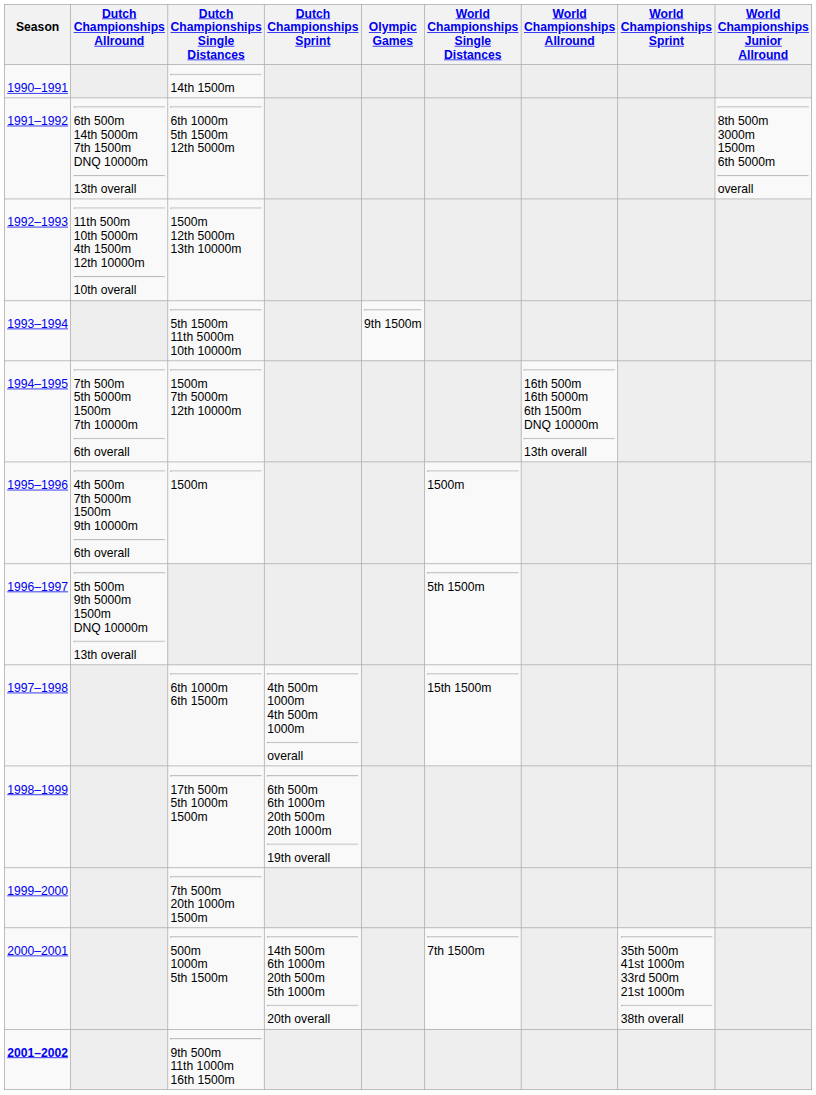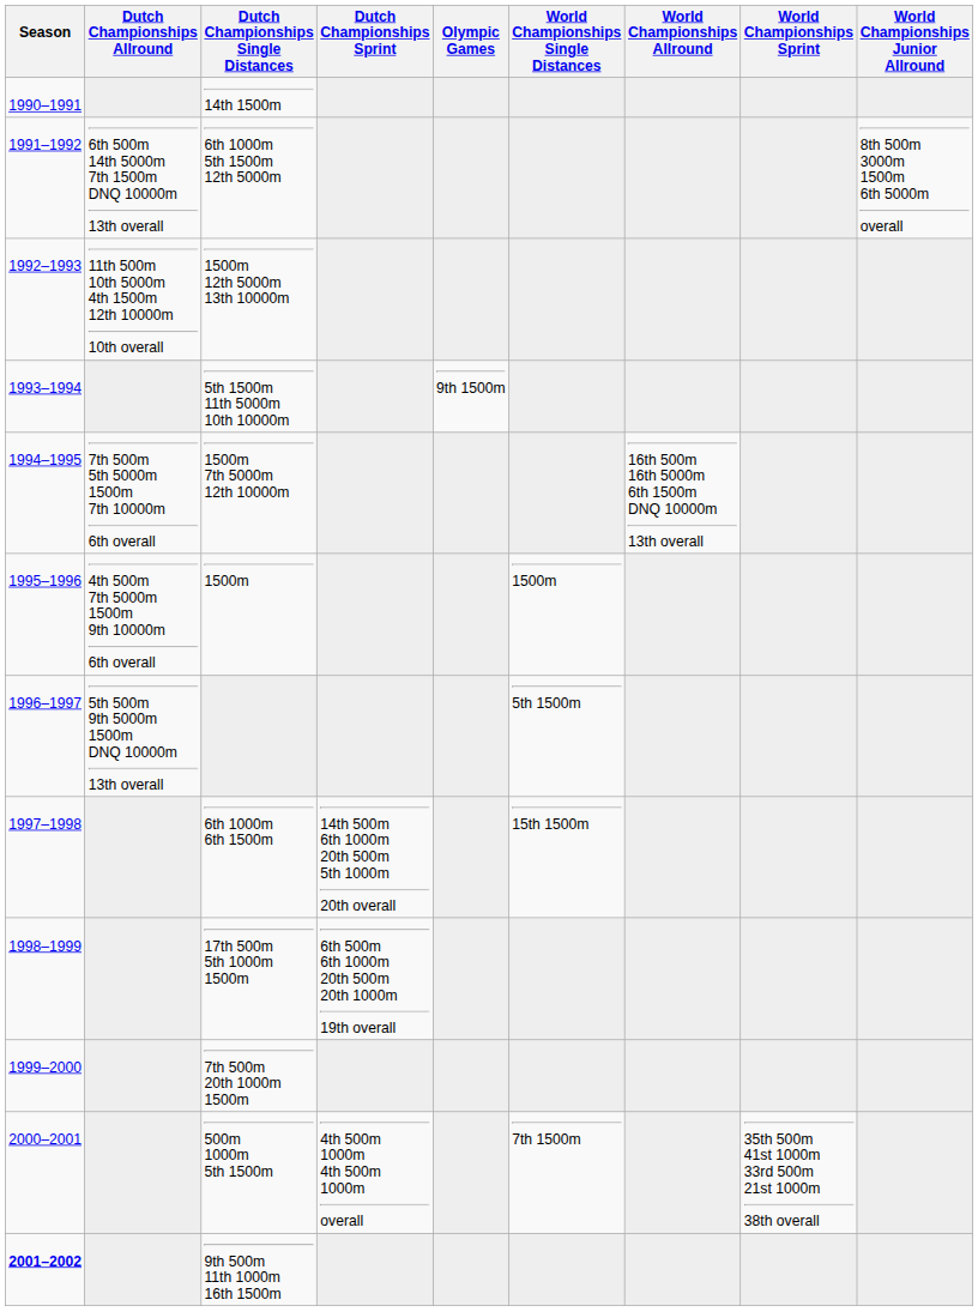 <table class="wikitable">
 <tr style="vertical-align: top;">
 <th><br> Season</th>
 <th><a href='#'>Dutch <br> Championships <br> Allround</a></th>
 <th><a href='#'>Dutch <br> Championships <br> Single <br> Distances</a></th>
 <th><a href='#'>Dutch <br> Championships <br> Sprint</a></th>
 <th> <br> <a href='#'>Olympic <br> Games</a></th>
 <th><a href='#'>World <br> Championships <br> Single <br> Distances</a></th>
 <th><a href='#'>World <br> Championships <br> Allround</a></th>
 <th><a href='#'>World <br> Championships <br> Sprint</a></th>
 <th><a href='#'>World <br> Championships <br> Junior <br> Allround</a></th>
 </tr>
 <tr style="vertical-align: top;">
 <td><br> <a href='#'>1990–1991</a></td>
 <td bgcolor=#EEEEEE></td>
 <td> <hr> 14th 1500m</td>
 <td bgcolor=#EEEEEE></td>
 <td bgcolor=#EEEEEE></td>
 <td bgcolor=#EEEEEE></td>
 <td bgcolor=#EEEEEE></td>
 <td bgcolor=#EEEEEE></td>
 <td bgcolor=#EEEEEE></td>
 </tr>
 <tr style="vertical-align: top;">
 <td><br> <a href='#'>1991–1992</a></td>
 <td> <hr> 6th 500m <br> 14th 5000m <br> 7th 1500m <br> DNQ 10000m <hr> 13th overall</td>
 <td> <hr> 6th 1000m <br> 5th 1500m <br> 12th 5000m</td>
 <td bgcolor=#EEEEEE></td>
 <td bgcolor=#EEEEEE></td>
 <td bgcolor=#EEEEEE></td>
 <td bgcolor=#EEEEEE></td>
 <td bgcolor=#EEEEEE></td>
 <td> <hr> 8th 500m <br>  3000m <br>  1500m <br> 6th 5000m <hr>  overall</td>
 </tr>
 <tr style="vertical-align: top;">
 <td><br> <a href='#'>1992–1993</a></td>
 <td> <hr> 11th 500m <br> 10th 5000m <br> 4th 1500m <br> 12th 10000m <hr> 10th overall</td>
 <td> <hr>  1500m <br> 12th 5000m <br> 13th 10000m</td>
 <td bgcolor=#EEEEEE></td>
 <td bgcolor=#EEEEEE></td>
 <td bgcolor=#EEEEEE></td>
 <td bgcolor=#EEEEEE></td>
 <td bgcolor=#EEEEEE></td>
 <td bgcolor=#EEEEEE></td>
 </tr>
 <tr style="vertical-align: top;">
 <td><br> <a href='#'>1993–1994</a></td>
 <td bgcolor=#EEEEEE></td>
 <td> <hr> 5th 1500m <br> 11th 5000m <br> 10th 10000m</td>
 <td bgcolor=#EEEEEE></td>
 <td> <hr> 9th 1500m</td>
 <td bgcolor=#EEEEEE></td>
 <td bgcolor=#EEEEEE></td>
 <td bgcolor=#EEEEEE></td>
 <td bgcolor=#EEEEEE></td>
 </tr>
 <tr style="vertical-align: top;">
 <td><br> <a href='#'>1994–1995</a></td>
 <td> <hr> 7th 500m <br> 5th 5000m <br>  1500m <br> 7th 10000m <hr> 6th overall</td>
 <td> <hr>  1500m <br> 7th 5000m <br> 12th 10000m <br></td>
 <td bgcolor=#EEEEEE></td>
 <td bgcolor=#EEEEEE></td>
 <td bgcolor=#EEEEEE></td>
 <td> <hr> 16th 500m <br> 16th 5000m <br> 6th 1500m <br> DNQ 10000m <hr> 13th overall</td>
 <td bgcolor=#EEEEEE></td>
 <td bgcolor=#EEEEEE></td>
 </tr>
 <tr style="vertical-align: top;">
 <td><br> <a href='#'>1995–1996</a></td>
 <td> <hr> 4th 500m <br> 7th 5000m <br>  1500m <br> 9th 10000m <hr> 6th overall</td>
 <td> <hr>  1500m</td>
 <td bgcolor=#EEEEEE></td>
 <td bgcolor=#EEEEEE></td>
 <td> <hr>  1500m</td>
 <td bgcolor=#EEEEEE></td>
 <td bgcolor=#EEEEEE></td>
 <td bgcolor=#EEEEEE></td>
 </tr>
 <tr style="vertical-align: top;">
 <td><br> <a href='#'>1996–1997</a></td>
 <td> <hr> 5th 500m <br> 9th 5000m <br>  1500m <br> DNQ 10000m <hr> 13th overall</td>
 <td bgcolor=#EEEEEE></td>
 <td bgcolor=#EEEEEE></td>
 <td bgcolor=#EEEEEE></td>
 <td> <hr> 5th 1500m</td>
 <td bgcolor=#EEEEEE></td>
 <td bgcolor=#EEEEEE></td>
 <td bgcolor=#EEEEEE></td>
 </tr>
 <tr style="vertical-align: top;">
 <td><br> <a href='#'>1997–1998</a></td>
 <td bgcolor=#EEEEEE></td>
 <td> <hr> 6th 1000m <br> 6th 1500m</td>
-<td> <hr> 4th 500m <br>  1000m <br> 4th 500m <br>  1000m <hr>  overall</td>
+<td> <hr> 14th 500m <br> 6th 1000m <br> 20th 500m <br> 5th 1000m <hr> 20th overall</td>
 <td bgcolor=#EEEEEE></td>
 <td> <hr> 15th 1500m</td>
 <td bgcolor=#EEEEEE></td>
 <td bgcolor=#EEEEEE></td>
 <td bgcolor=#EEEEEE></td>
 </tr>
 <tr style="vertical-align: top;">
 <td><br> <a href='#'>1998–1999</a></td>
 <td bgcolor=#EEEEEE></td>
 <td> <hr> 17th 500m <br> 5th 1000m <br>  1500m</td>
 <td> <hr> 6th 500m <br> 6th 1000m <br> 20th 500m <br> 20th 1000m <hr> 19th overall</td>
 <td bgcolor=#EEEEEE></td>
 <td bgcolor=#EEEEEE></td>
 <td bgcolor=#EEEEEE></td>
 <td bgcolor=#EEEEEE></td>
 <td bgcolor=#EEEEEE></td>
 </tr>
 <tr style="vertical-align: top;">
 <td><br> <a href='#'>1999–2000</a></td>
 <td bgcolor=#EEEEEE></td>
 <td> <hr> 7th 500m <br> 20th 1000m <br>  1500m</td>
 <td bgcolor=#EEEEEE></td>
 <td bgcolor=#EEEEEE></td>
 <td bgcolor=#EEEEEE></td>
 <td bgcolor=#EEEEEE></td>
 <td bgcolor=#EEEEEE></td>
 <td bgcolor=#EEEEEE></td>
 </tr>
 <tr style="vertical-align: top;">
 <td><br> <a href='#'>2000–2001</a></td>
 <td bgcolor=#EEEEEE></td>
 <td> <hr>  500m <br>  1000m <br> 5th 1500m</td>
-<td> <hr> 14th 500m <br> 6th 1000m <br> 20th 500m <br> 5th 1000m <hr> 20th overall</td>
+<td> <hr> 4th 500m <br>  1000m <br> 4th 500m <br>  1000m <hr>  overall</td>
 <td bgcolor=#EEEEEE></td>
 <td> <hr> 7th 1500m</td>
 <td bgcolor=#EEEEEE></td>
 <td> <hr> 35th 500m <br> 41st 1000m <br> 33rd 500m <br> 21st 1000m <hr> 38th overall</td>
 <td bgcolor=#EEEEEE></td>
 </tr>
 <tr style="vertical-align: top;">
 <td><strong><br> <a href='#'>2001–2002</a></strong></td>
 <td bgcolor=#EEEEEE></td>
 <td> <hr> 9th 500m <br> 11th 1000m <br> 16th 1500m</td>
 <td bgcolor=#EEEEEE></td>
 <td bgcolor=#EEEEEE></td>
 <td bgcolor=#EEEEEE></td>
 <td bgcolor=#EEEEEE></td>
 <td bgcolor=#EEEEEE></td>
 <td bgcolor=#EEEEEE></td>
 </tr>
 </table>
